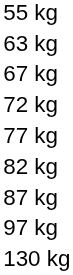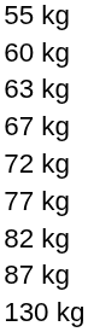 <table>
 <tr>
 <td>55 kg</td>
+<td></td>
+<td></td>
+<td></td>
+</tr>
+<tr>
+<td>60 kg</td>
 <td></td>
 <td></td>
 <td></td>
 </tr>
 <tr>
 <td>63 kg</td>
 <td></td>
 <td></td>
 <td></td>
 </tr>
 <tr>
 <td>67 kg</td>
 <td></td>
 <td></td>
 <td></td>
 </tr>
 <tr>
 <td>72 kg</td>
 <td></td>
 <td></td>
 <td></td>
 </tr>
 <tr>
 <td>77 kg</td>
 <td></td>
 <td></td>
 <td></td>
 </tr>
 <tr>
 <td>82 kg</td>
 <td></td>
 <td></td>
 <td></td>
 </tr>
 <tr>
 <td>87 kg</td>
 <td></td>
 <td></td>
 <td></td>
 </tr>
 <tr>
-<td>97 kg</td>
-<td></td>
-<td></td>
-<td></td>
-</tr>
-<tr>
 <td>130 kg</td>
 <td></td>
 <td></td>
 <td></td>
 </tr>
 </table>
